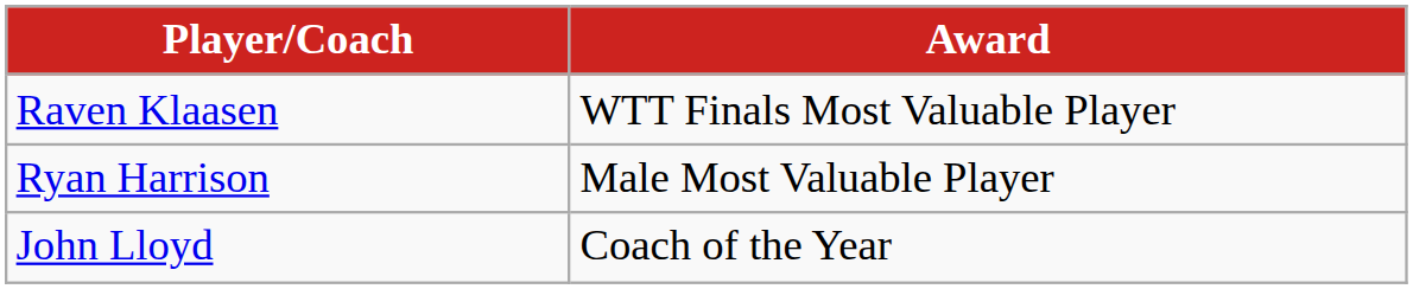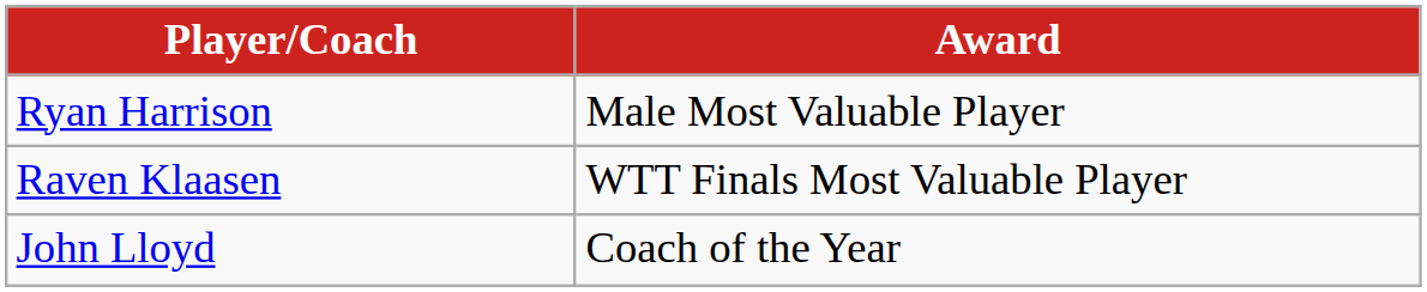 <table class="wikitable" style="text-align:left">
 <tr>
 <th style="background:#CD231F; color:white" width="200px">Player/Coach</th>
 <th style="background:#CD231F; color:white" width="300px">Award</th>
 </tr>
 <tr>
+<td><a href='#'>Ryan Harrison</a></td>
+<td>Male Most Valuable Player</td>
+</tr>
+<tr>
 <td><a href='#'>Raven Klaasen</a></td>
 <td>WTT Finals Most Valuable Player</td>
-</tr>
-<tr>
-<td><a href='#'>Ryan Harrison</a></td>
-<td>Male Most Valuable Player</td>
 </tr>
 <tr>
 <td><a href='#'>John Lloyd</a></td>
 <td>Coach of the Year</td>
 </tr>
 </table>
